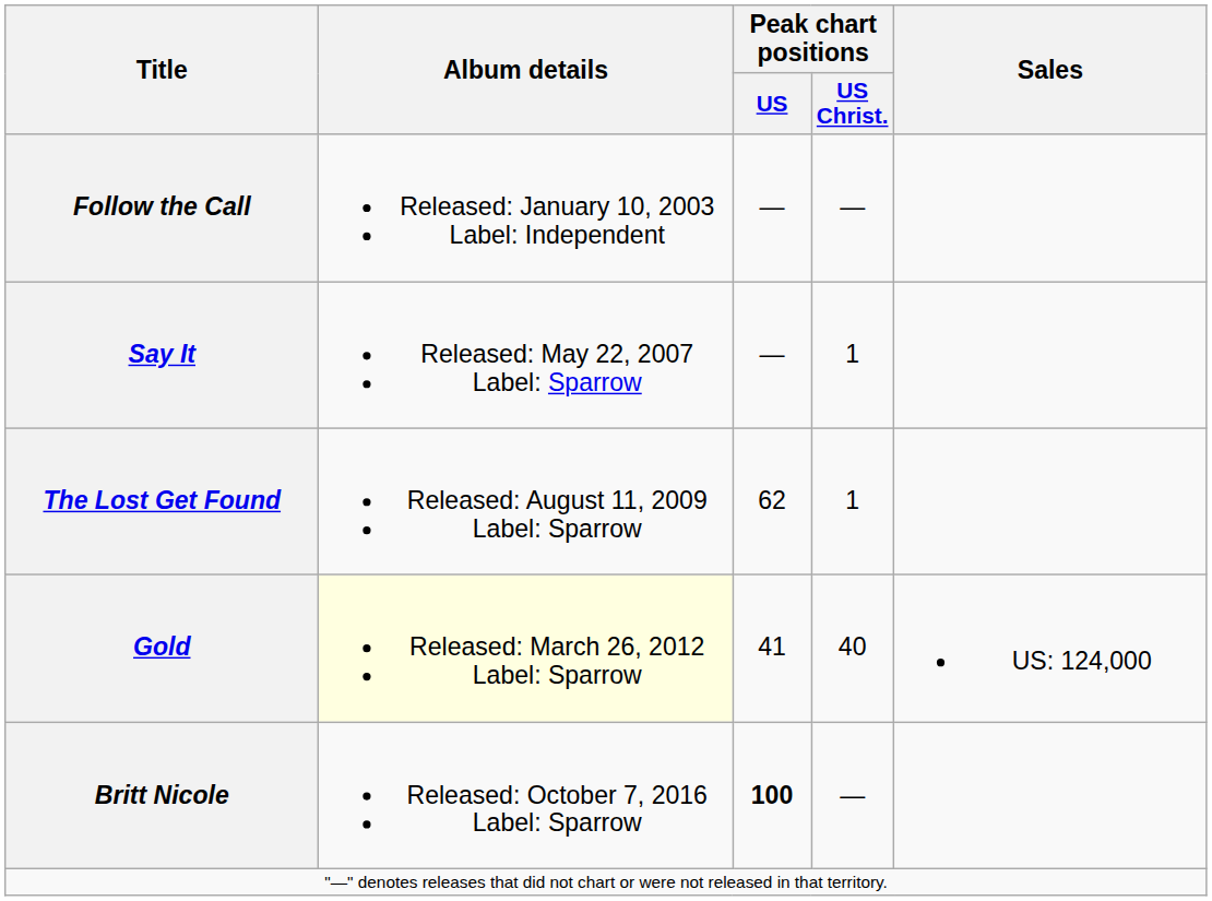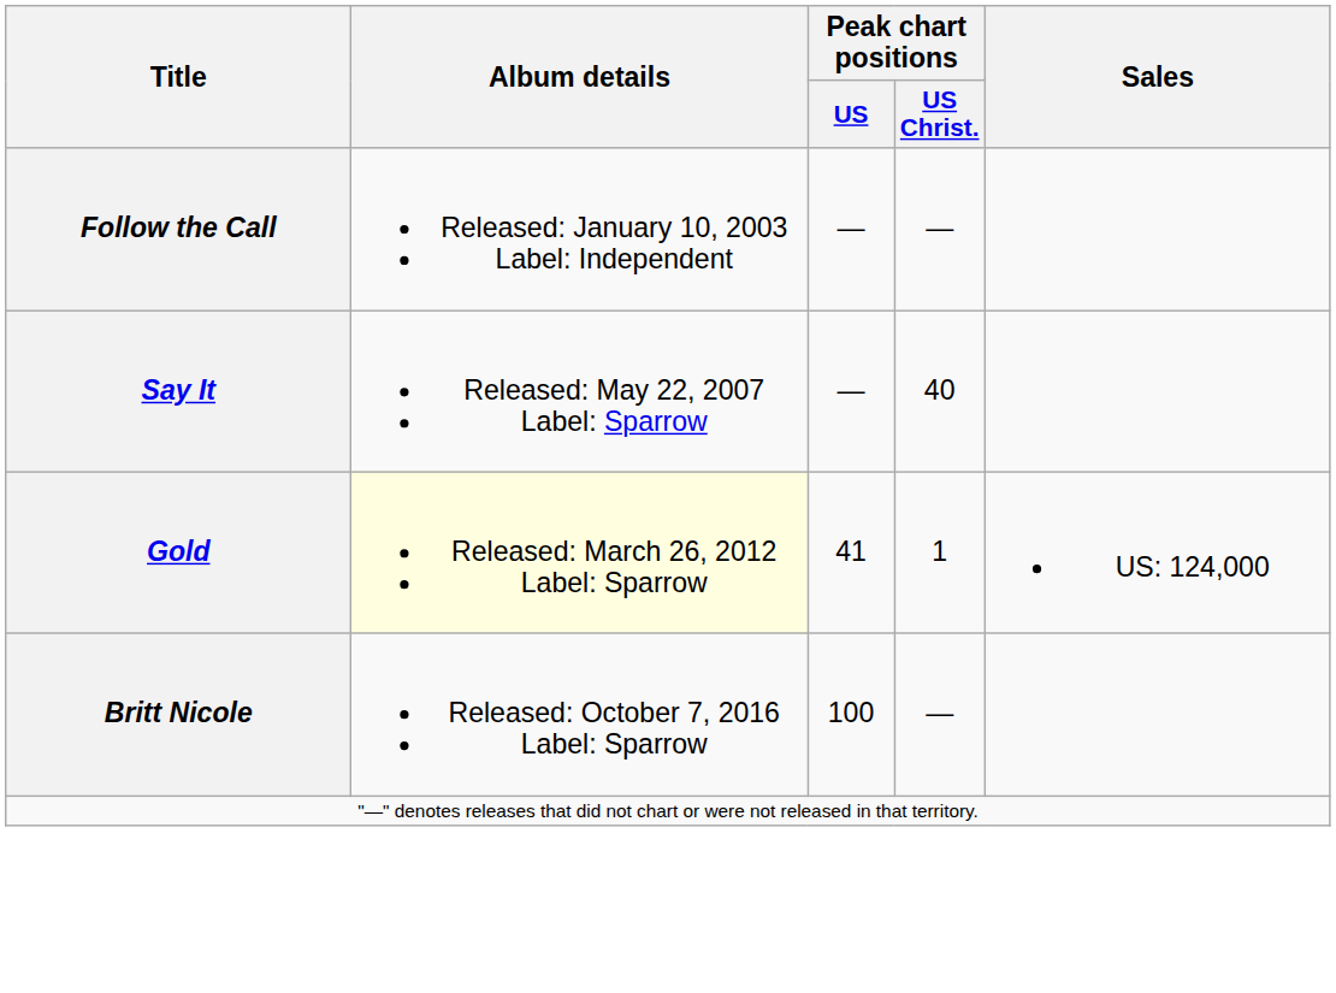 <table class="wikitable plainrowheaders" style="text-align:center;">
 <tr>
 <th scope="col" rowspan="2" style="width:12em;">Title</th>
 <th scope="col" rowspan="2" style="width:16em;">Album details</th>
 <th scope="col" colspan="2">Peak chart positions</th>
 <th scope="col" rowspan="2" style="width:12em;">Sales</th>
 </tr>
 <tr>
 <th scope="col" style="width:3em;font-size:90%;"><a href='#'>US</a><br></th>
 <th scope="col" style="width:3em;font-size:90%;"><a href='#'>US<br>Christ.</a><br></th>
 </tr>
 <tr>
 <th scope="row"><em>Follow the Call</em></th>
 <td><br><ul><li>Released: January 10, 2003</li><li>Label: Independent</li></ul></td>
 <td>—</td>
 <td>—</td>
 <td></td>
 </tr>
 <tr>
 <th scope="row"><em><a href='#'>Say It</a></em></th>
 <td><br><ul><li>Released: May 22, 2007</li><li>Label: <a href='#'>Sparrow</a></li></ul></td>
 <td>—</td>
-<td>1</td>
-<td></td>
-</tr>
-<tr>
-<th scope="row"><em><a href='#'>The Lost Get Found</a></em></th>
-<td><br><ul><li>Released: August 11, 2009</li><li>Label: Sparrow</li></ul></td>
-<td>62</td>
-<td>1</td>
+<td>40</td>
 <td></td>
 </tr>
 <tr>
 <th scope="row"><em><a href='#'>Gold</a></em></th>
 <td style="background: lightyellow;"><br><ul><li>Released: March 26, 2012</li><li>Label: Sparrow</li></ul></td>
 <td>41</td>
-<td>40</td>
+<td>1</td>
 <td><br><ul><li>US: 124,000</li></ul></td>
 </tr>
 <tr>
 <th scope="row"><em>Britt Nicole</em></th>
 <td><br><ul><li>Released: October 7, 2016</li><li>Label: Sparrow</li></ul></td>
-<td><strong>100</strong></td>
+<td>100</td>
 <td>—</td>
 <td></td>
 </tr>
 <tr>
 <td align="center" colspan="5" style="font-size:8pt">"—" denotes releases that did not chart or were not released in that territory.</td>
 </tr>
 </table>
